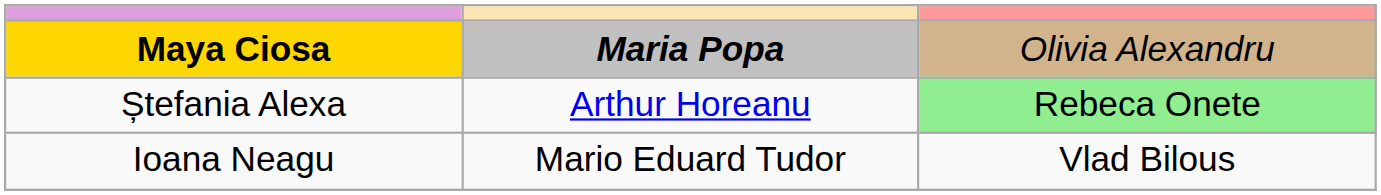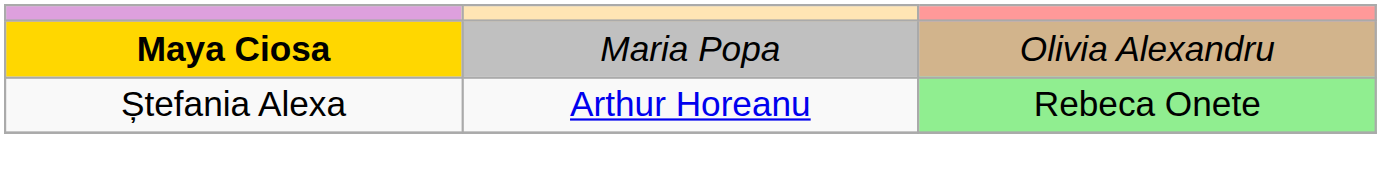 <table class="wikitable"  style="text-align:center; font-size:100%; width:100%;">
 <tr>
 <td style="width:13%;" scope="col" bgcolor="#dda0dd"><strong></strong></td>
 <td style="width:13%;" scope="col" bgcolor="#ffe5b4"><strong></strong></td>
 <td style="width:13%;" scope="col" bgcolor="#ff9999"><strong></strong></td>
 </tr>
 <tr>
 <td bgcolor="gold"><strong>Maya Ciosa</strong></td>
-<td bgcolor="silver"><strong><em>Maria Popa</em></strong></td>
+<td bgcolor="silver"><em>Maria Popa</em></td>
 <td bgcolor="tan"><em>Olivia Alexandru</em></td>
 </tr>
 <tr>
 <td>Ștefania Alexa</td>
 <td><a href='#'>Arthur Horeanu</a></td>
 <td style="background: lightgreen;">Rebeca Onete</td>
 </tr>
 <tr>
-<td>Ioana Neagu</td>
-<td>Mario Eduard Tudor</td>
-<td>Vlad Bilous</td>
-</tr>
-<tr>
 </tr>
 </table>
